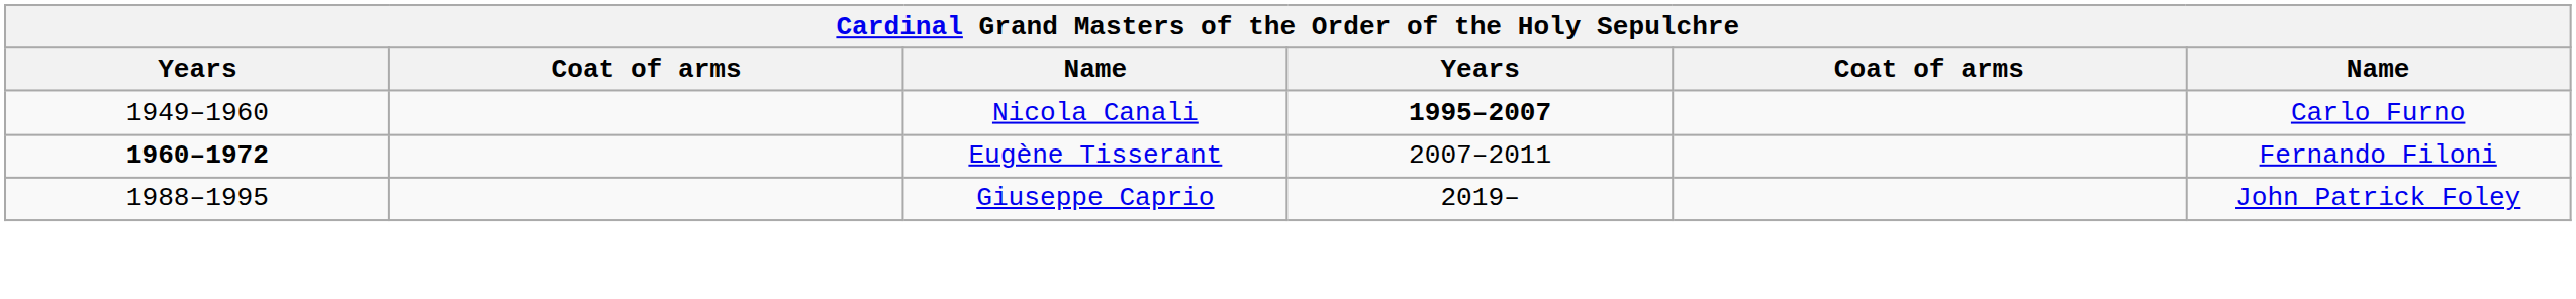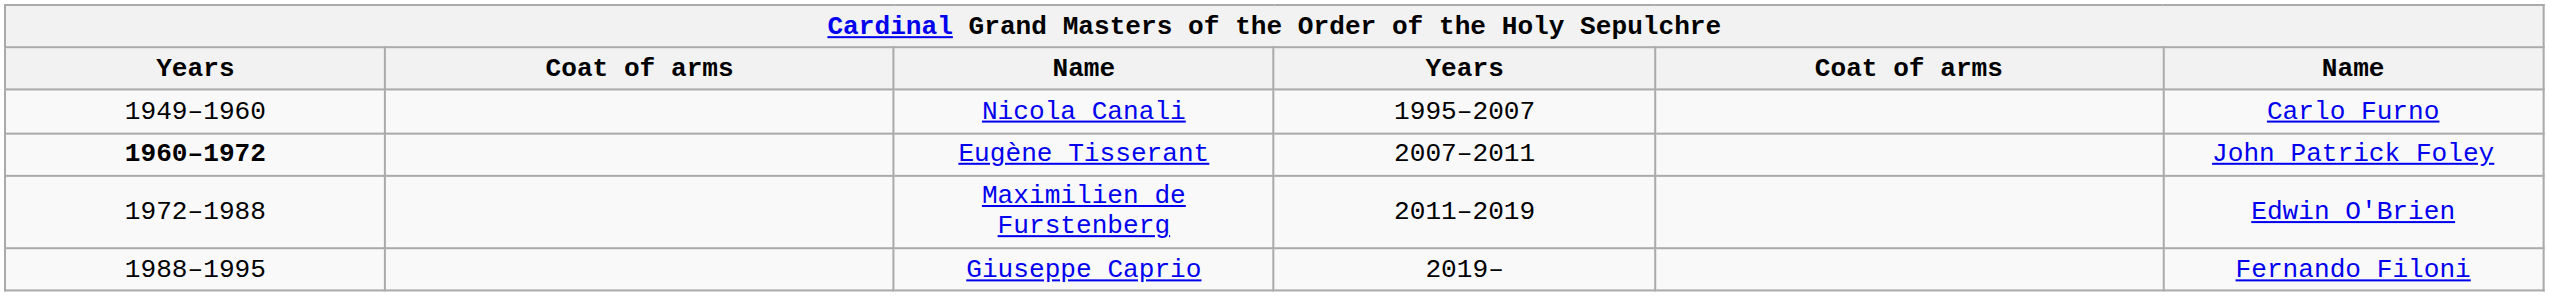 <table class="wikitable" style="width:100%;">
 <tr>
 <th colspan="6"><a href='#'>Cardinal</a> Grand Masters of the Order of the Holy Sepulchre</th>
 </tr>
 <tr align=center>
 <th style="vertical-align:top; width:15%; text-align:center;">Years</th>
 <th style="vertical-align:top; width:20%; text-align:center;">Coat of arms</th>
 <th style="vertical-align:top; width:15%; text-align:center;">Name</th>
 <th style="vertical-align:top; width:15%; text-align:center;">Years</th>
 <th style="vertical-align:top; width:20%; text-align:center;">Coat of arms</th>
 <th style="vertical-align:top; width:15%; text-align:center;">Name</th>
 </tr>
 <tr align=center>
 <td>1949–1960</td>
 <td></td>
 <td><a href='#'>Nicola Canali</a></td>
-<td><strong>1995–2007</strong></td>
+<td>1995–2007</td>
 <td></td>
 <td><a href='#'>Carlo Furno</a></td>
 </tr>
 <tr align=center>
 <td><strong>1960–1972</strong></td>
 <td></td>
 <td><a href='#'>Eugène Tisserant</a></td>
 <td>2007–2011</td>
 <td></td>
-<td><a href='#'>Fernando Filoni</a></td>
+<td><a href='#'>John Patrick Foley</a></td>
+</tr>
+<tr align=center>
+<td>1972–1988</td>
+<td></td>
+<td><a href='#'>Maximilien de Furstenberg</a></td>
+<td>2011–2019</td>
+<td></td>
+<td><a href='#'>Edwin O'Brien</a></td>
 </tr>
 <tr align=center>
 <td>1988–1995</td>
 <td></td>
 <td><a href='#'>Giuseppe Caprio</a></td>
 <td>2019–</td>
 <td></td>
-<td><a href='#'>John Patrick Foley</a></td>
+<td><a href='#'>Fernando Filoni</a></td>
 </tr>
 </table>
